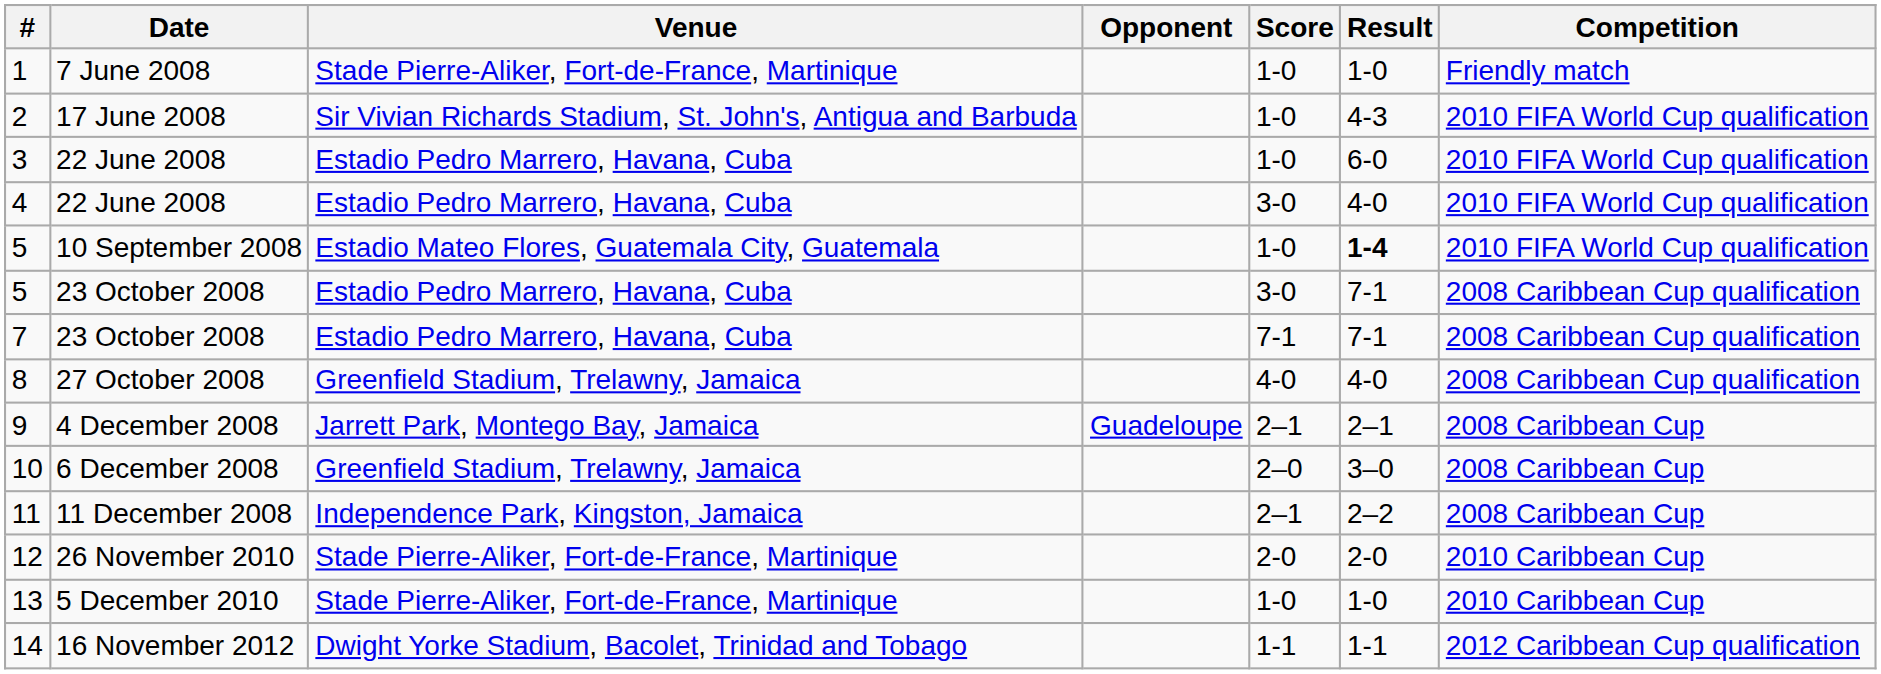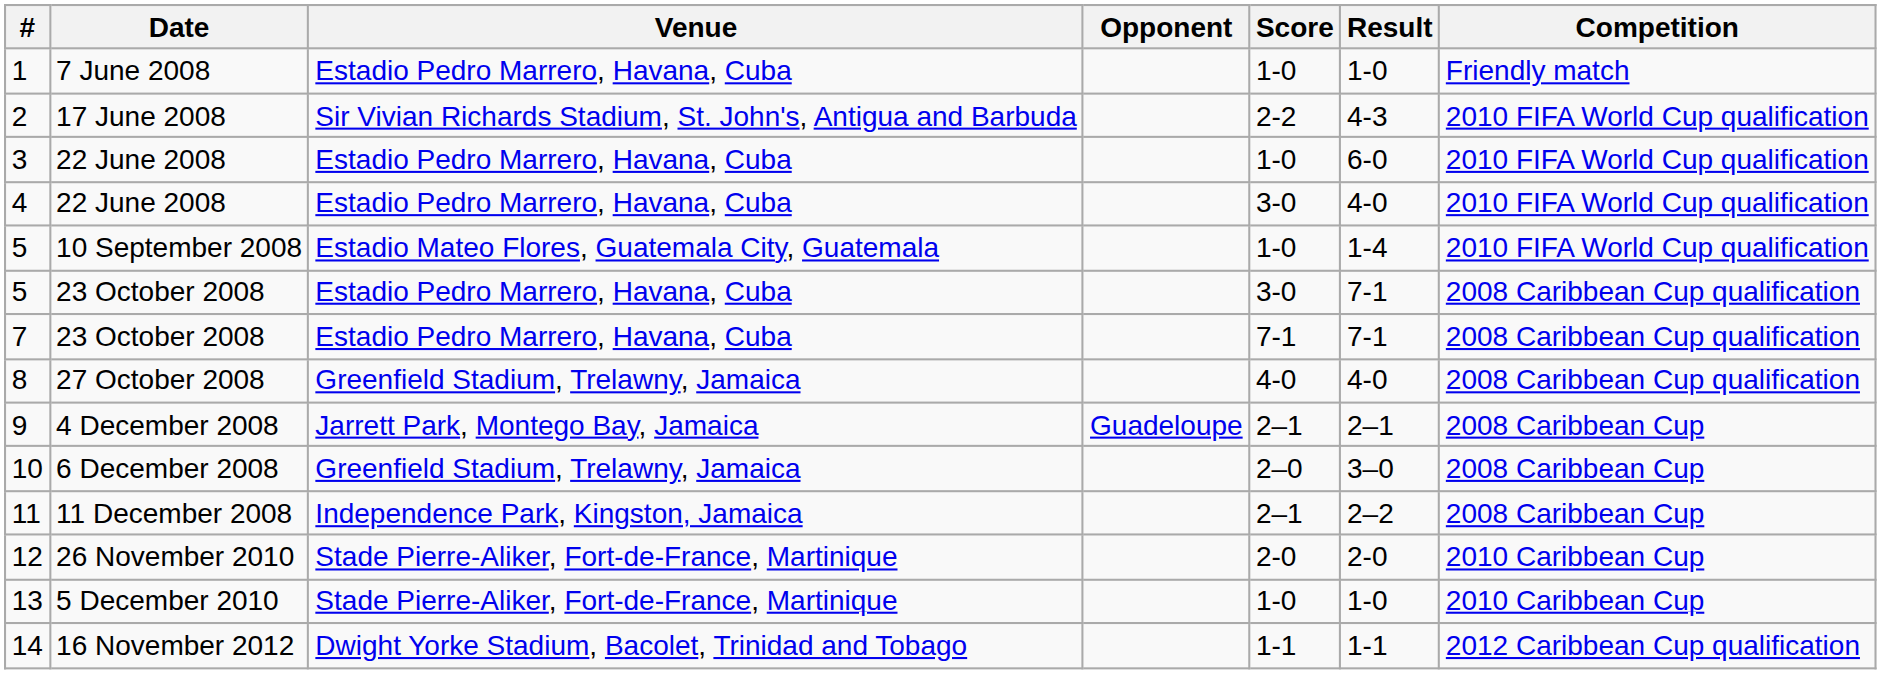 <table class="wikitable" style="font-size:85%;">
 <tr>
 <th>#</th>
 <th>Date</th>
 <th>Venue</th>
 <th>Opponent</th>
 <th>Score</th>
 <th>Result</th>
 <th>Competition</th>
 </tr>
 <tr>
 <td>1</td>
 <td>7 June 2008</td>
-<td><a href='#'>Stade Pierre-Aliker</a>, <a href='#'>Fort-de-France</a>, <a href='#'>Martinique</a></td>
+<td><a href='#'>Estadio Pedro Marrero</a>, <a href='#'>Havana</a>, <a href='#'>Cuba</a></td>
 <td></td>
 <td>1-0</td>
 <td>1-0</td>
 <td><a href='#'>Friendly match</a></td>
 </tr>
 <tr>
 <td>2</td>
 <td>17 June 2008</td>
 <td><a href='#'>Sir Vivian Richards Stadium</a>, <a href='#'>St. John's</a>, <a href='#'>Antigua and Barbuda</a></td>
 <td></td>
-<td>1-0</td>
+<td>2-2</td>
 <td>4-3</td>
 <td><a href='#'>2010 FIFA World Cup qualification</a></td>
 </tr>
 <tr>
 <td>3</td>
 <td>22 June 2008</td>
 <td><a href='#'>Estadio Pedro Marrero</a>, <a href='#'>Havana</a>, <a href='#'>Cuba</a></td>
 <td></td>
 <td>1-0</td>
 <td>6-0</td>
 <td><a href='#'>2010 FIFA World Cup qualification</a></td>
 </tr>
 <tr>
 <td>4</td>
 <td>22 June 2008</td>
 <td><a href='#'>Estadio Pedro Marrero</a>, <a href='#'>Havana</a>, <a href='#'>Cuba</a></td>
 <td></td>
 <td>3-0</td>
 <td>4-0</td>
 <td><a href='#'>2010 FIFA World Cup qualification</a></td>
 </tr>
 <tr>
 <td>5</td>
 <td>10 September 2008</td>
 <td><a href='#'>Estadio Mateo Flores</a>, <a href='#'>Guatemala City</a>, <a href='#'>Guatemala</a></td>
 <td></td>
 <td>1-0</td>
-<td><strong>1-4</strong></td>
+<td>1-4</td>
 <td><a href='#'>2010 FIFA World Cup qualification</a></td>
 </tr>
 <tr>
 <td>5</td>
 <td>23 October 2008</td>
 <td><a href='#'>Estadio Pedro Marrero</a>, <a href='#'>Havana</a>, <a href='#'>Cuba</a></td>
 <td></td>
 <td>3-0</td>
 <td>7-1</td>
 <td><a href='#'>2008 Caribbean Cup qualification</a></td>
 </tr>
 <tr>
 <td>7</td>
 <td>23 October 2008</td>
 <td><a href='#'>Estadio Pedro Marrero</a>, <a href='#'>Havana</a>, <a href='#'>Cuba</a></td>
 <td></td>
 <td>7-1</td>
 <td>7-1</td>
 <td><a href='#'>2008 Caribbean Cup qualification</a></td>
 </tr>
 <tr>
 <td>8</td>
 <td>27 October 2008</td>
 <td><a href='#'>Greenfield Stadium</a>, <a href='#'>Trelawny</a>, <a href='#'>Jamaica</a></td>
 <td></td>
 <td>4-0</td>
 <td>4-0</td>
 <td><a href='#'>2008 Caribbean Cup qualification</a></td>
 </tr>
 <tr>
 <td>9</td>
 <td>4 December 2008</td>
 <td><a href='#'>Jarrett Park</a>, <a href='#'>Montego Bay</a>, <a href='#'>Jamaica</a></td>
 <td> <a href='#'>Guadeloupe</a></td>
 <td>2–1</td>
 <td>2–1</td>
 <td><a href='#'>2008 Caribbean Cup</a></td>
 </tr>
 <tr>
 <td>10</td>
 <td>6 December 2008</td>
 <td><a href='#'>Greenfield Stadium</a>, <a href='#'>Trelawny</a>, <a href='#'>Jamaica</a></td>
 <td></td>
 <td>2–0</td>
 <td>3–0</td>
 <td><a href='#'>2008 Caribbean Cup</a></td>
 </tr>
 <tr>
 <td>11</td>
 <td>11 December 2008</td>
 <td><a href='#'>Independence Park</a>, <a href='#'>Kingston, Jamaica</a></td>
 <td></td>
 <td>2–1</td>
 <td>2–2</td>
 <td><a href='#'>2008 Caribbean Cup</a></td>
 </tr>
 <tr>
 <td>12</td>
 <td>26 November 2010</td>
 <td><a href='#'>Stade Pierre-Aliker</a>, <a href='#'>Fort-de-France</a>, <a href='#'>Martinique</a></td>
 <td></td>
 <td>2-0</td>
 <td>2-0</td>
 <td><a href='#'>2010 Caribbean Cup</a></td>
 </tr>
 <tr>
 <td>13</td>
 <td>5 December 2010</td>
 <td><a href='#'>Stade Pierre-Aliker</a>, <a href='#'>Fort-de-France</a>, <a href='#'>Martinique</a></td>
 <td></td>
 <td>1-0</td>
 <td>1-0</td>
 <td><a href='#'>2010 Caribbean Cup</a></td>
 </tr>
 <tr>
 <td>14</td>
 <td>16 November 2012</td>
 <td><a href='#'>Dwight Yorke Stadium</a>, <a href='#'>Bacolet</a>, <a href='#'>Trinidad and Tobago</a></td>
 <td></td>
 <td>1-1</td>
 <td>1-1</td>
 <td><a href='#'>2012 Caribbean Cup qualification</a></td>
 </tr>
 </table>
